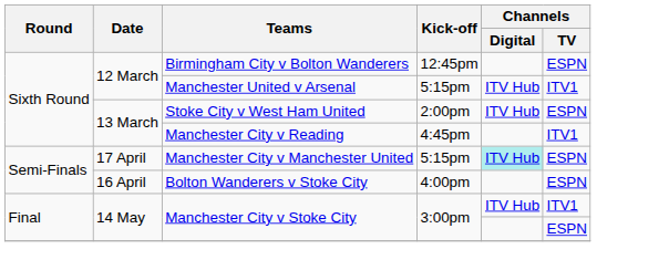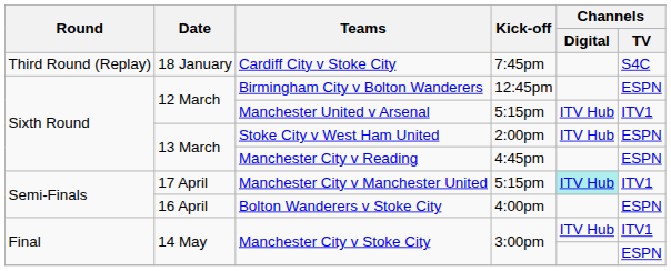 <table class="wikitable">
 <tr>
 <th rowspan=2>Round</th>
 <th rowspan=2>Date</th>
 <th rowspan=2>Teams</th>
 <th rowspan=2>Kick-off</th>
 <th colspan=2>Channels</th>
 </tr>
 <tr>
 <th>Digital</th>
 <th>TV</th>
+</tr>
+<tr>
+<td>Third Round (Replay)</td>
+<td>18 January</td>
+<td><a href='#'>Cardiff City v Stoke City</a></td>
+<td>7:45pm</td>
+<td></td>
+<td><a href='#'>S4C</a></td>
 </tr>
 <tr>
 <td rowspan=4>Sixth Round</td>
 <td rowspan=2>12 March</td>
 <td><a href='#'>Birmingham City v Bolton Wanderers</a></td>
 <td>12:45pm</td>
 <td></td>
 <td><a href='#'>ESPN</a></td>
 </tr>
 <tr>
 <td><a href='#'>Manchester United v Arsenal</a></td>
 <td>5:15pm</td>
 <td><a href='#'>ITV Hub</a></td>
 <td><a href='#'>ITV1</a></td>
 </tr>
 <tr>
 <td rowspan=2>13 March</td>
 <td><a href='#'>Stoke City v West Ham United</a></td>
 <td>2:00pm</td>
 <td><a href='#'>ITV Hub</a></td>
 <td><a href='#'>ESPN</a></td>
 </tr>
 <tr>
 <td><a href='#'>Manchester City v Reading</a></td>
 <td>4:45pm</td>
 <td></td>
-<td><a href='#'>ITV1</a></td>
+<td><a href='#'>ESPN</a></td>
 </tr>
 <tr>
 <td rowspan=2>Semi-Finals</td>
 <td>17 April</td>
 <td><a href='#'>Manchester City v Manchester United</a></td>
 <td>5:15pm</td>
 <td style="background: paleturquoise;"><a href='#'>ITV Hub</a></td>
-<td><a href='#'>ESPN</a></td>
+<td><a href='#'>ITV1</a></td>
 </tr>
 <tr>
 <td>16 April</td>
 <td><a href='#'>Bolton Wanderers v Stoke City</a></td>
 <td>4:00pm</td>
 <td></td>
 <td><a href='#'>ESPN</a></td>
 </tr>
 <tr>
 <td rowspan=2>Final</td>
 <td rowspan=2>14 May</td>
 <td rowspan=2><a href='#'>Manchester City v Stoke City</a></td>
 <td rowspan=2>3:00pm</td>
 <td><a href='#'>ITV Hub</a></td>
 <td><a href='#'>ITV1</a></td>
 </tr>
 <tr>
 <td></td>
 <td><a href='#'>ESPN</a></td>
 </tr>
 <tr>
 </tr>
 </table>
